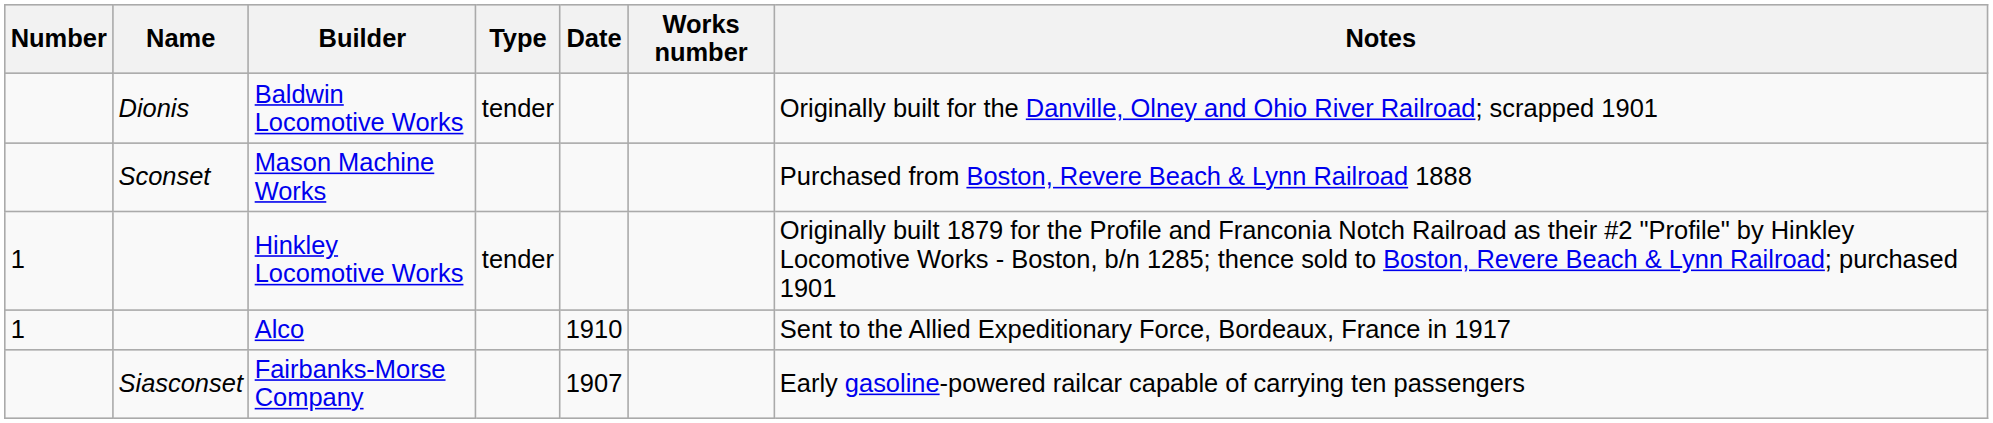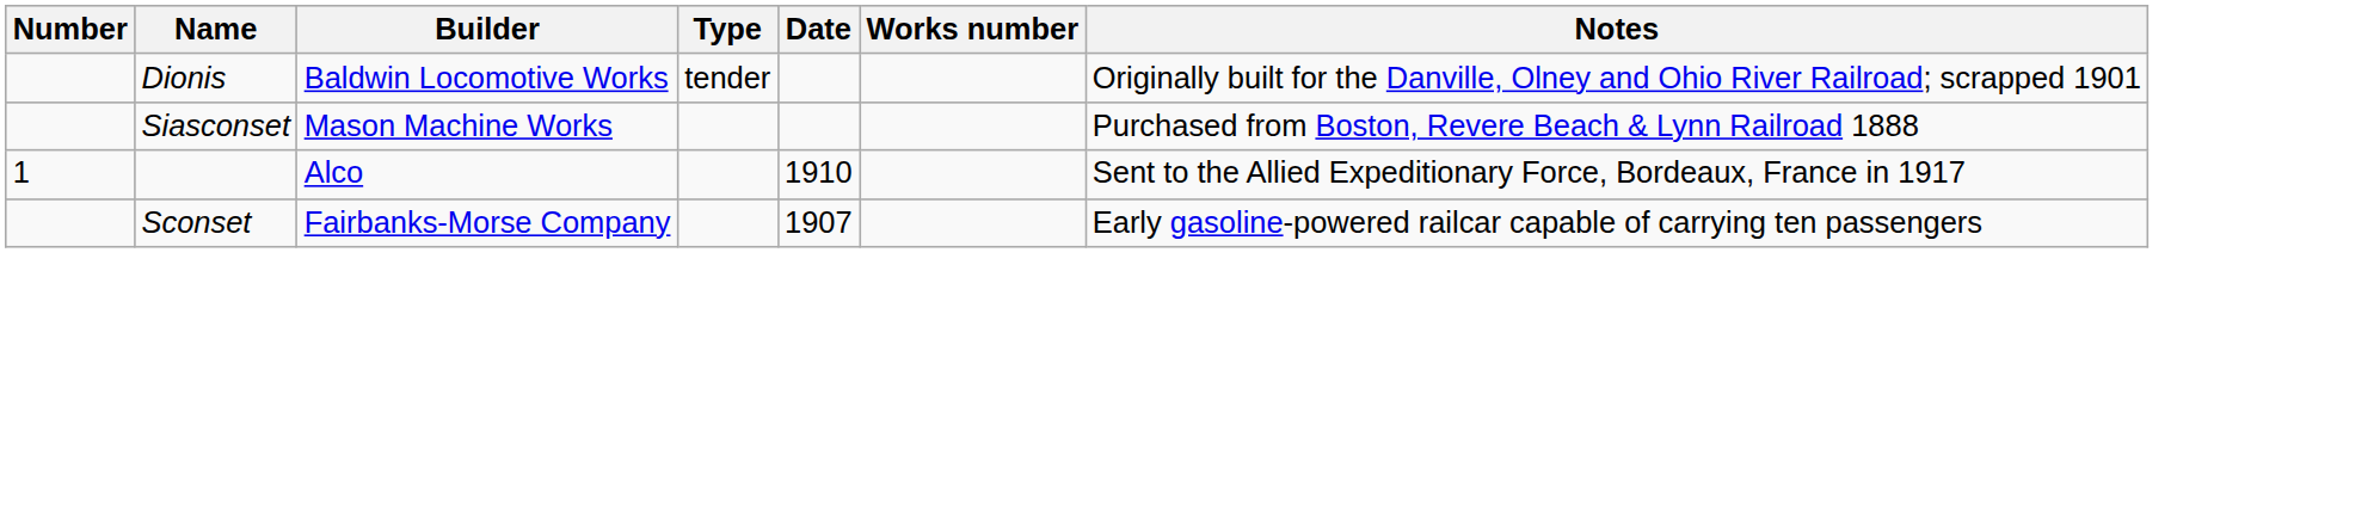 <table class="wikitable">
 <tr>
 <th>Number</th>
 <th>Name</th>
 <th>Builder</th>
 <th>Type</th>
 <th>Date</th>
 <th>Works number</th>
 <th>Notes</th>
 </tr>
 <tr>
 <td></td>
 <td><em>Dionis</em></td>
 <td><a href='#'>Baldwin Locomotive Works</a></td>
 <td> tender</td>
 <td></td>
 <td></td>
 <td>Originally built for the <a href='#'>Danville, Olney and Ohio River Railroad</a>; scrapped 1901</td>
 </tr>
 <tr>
 <td></td>
-<td><em>Sconset</em></td>
+<td><em>Siasconset</em></td>
 <td><a href='#'>Mason Machine Works</a></td>
 <td></td>
 <td></td>
 <td></td>
 <td>Purchased from <a href='#'>Boston, Revere Beach & Lynn Railroad</a> 1888</td>
-</tr>
-<tr>
-<td>1</td>
-<td></td>
-<td><a href='#'>Hinkley Locomotive Works</a></td>
-<td> tender</td>
-<td></td>
-<td></td>
-<td>Originally built 1879 for the Profile and Franconia Notch Railroad as their #2 "Profile" by Hinkley Locomotive Works - Boston, b/n 1285; thence sold to <a href='#'>Boston, Revere Beach & Lynn Railroad</a>; purchased 1901</td>
 </tr>
 <tr>
 <td>1</td>
 <td></td>
 <td><a href='#'>Alco</a></td>
 <td></td>
 <td>1910</td>
 <td></td>
 <td>Sent to the Allied Expeditionary Force, Bordeaux, France in 1917</td>
 </tr>
 <tr>
 <td></td>
-<td><em>Siasconset</em></td>
+<td><em>Sconset</em></td>
 <td><a href='#'>Fairbanks-Morse Company</a></td>
 <td></td>
 <td>1907</td>
 <td></td>
 <td>Early <a href='#'>gasoline</a>-powered railcar capable of carrying ten passengers</td>
 </tr>
 </table>
